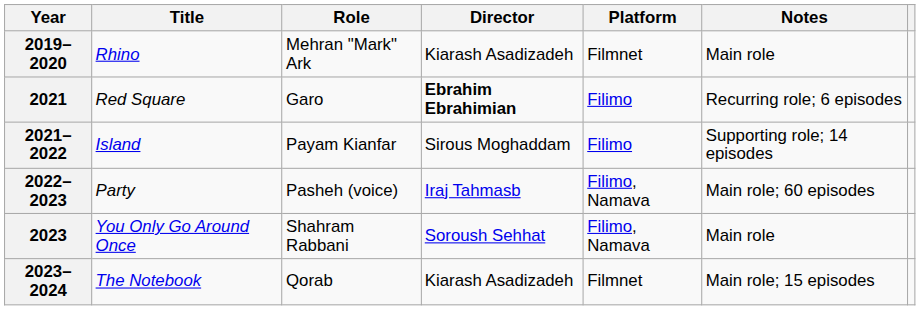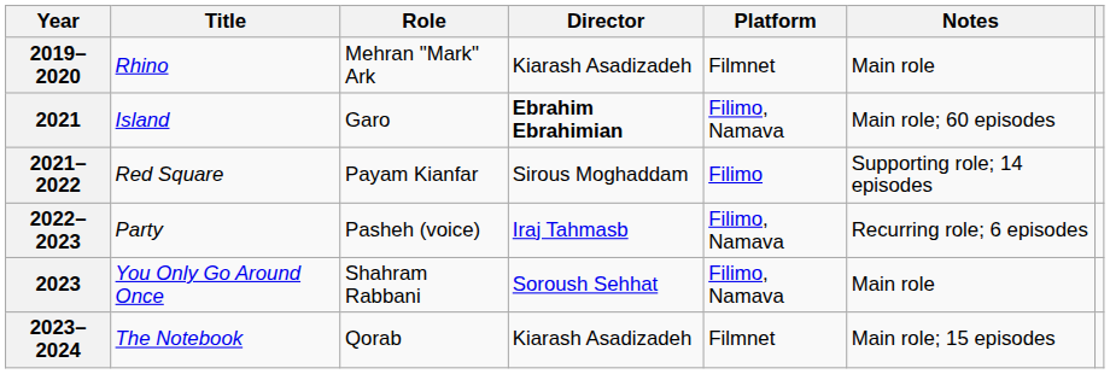 <table class="wikitable plainrowheaders sortable"  style=font-size:100%>
 <tr>
 <th scope="col">Year</th>
 <th scope="col">Title</th>
 <th scope="col">Role</th>
 <th scope="col">Director</th>
 <th scope="col">Platform</th>
 <th scope="col" class="unsortable">Notes</th>
 <th scope="col" class="unsortable"></th>
 </tr>
 <tr>
 <th scope=row>2019–2020</th>
 <td><em><a href='#'>Rhino</a></em></td>
 <td>Mehran "Mark" Ark</td>
 <td>Kiarash Asadizadeh</td>
 <td>Filmnet</td>
 <td>Main role</td>
 <td></td>
 </tr>
 <tr>
 <th scope=row>2021</th>
-<td><em>Red Square</em></td>
+<td><em><a href='#'>Island</a></em></td>
 <td>Garo</td>
 <td><strong>Ebrahim Ebrahimian</strong></td>
-<td><a href='#'>Filimo</a></td>
-<td>Recurring role; 6 episodes</td>
+<td><a href='#'>Filimo</a>, Namava</td>
+<td>Main role; 60 episodes</td>
 <td></td>
 </tr>
 <tr>
 <th scope=row>2021–2022</th>
-<td><em><a href='#'>Island</a></em></td>
+<td><em>Red Square</em></td>
 <td>Payam Kianfar</td>
 <td>Sirous Moghaddam</td>
 <td><a href='#'>Filimo</a></td>
 <td>Supporting role; 14 episodes</td>
 <td></td>
 </tr>
 <tr>
 <th scope=row>2022–2023</th>
 <td><em>Party</em></td>
 <td>Pasheh (voice)</td>
 <td><a href='#'>Iraj Tahmasb</a></td>
 <td><a href='#'>Filimo</a>, Namava</td>
-<td>Main role; 60 episodes</td>
+<td>Recurring role; 6 episodes</td>
 <td></td>
 </tr>
 <tr>
 <th scope=row>2023</th>
 <td><em><a href='#'>You Only Go Around Once</a></em></td>
 <td>Shahram Rabbani</td>
 <td><a href='#'>Soroush Sehhat</a></td>
 <td><a href='#'>Filimo</a>, Namava</td>
 <td>Main role</td>
 <td></td>
 </tr>
 <tr>
 <th scope=row>2023–2024</th>
 <td><em><a href='#'>The Notebook</a></em></td>
 <td>Qorab</td>
 <td>Kiarash Asadizadeh</td>
 <td>Filmnet</td>
 <td>Main role; 15 episodes</td>
 <td></td>
 </tr>
 </table>
